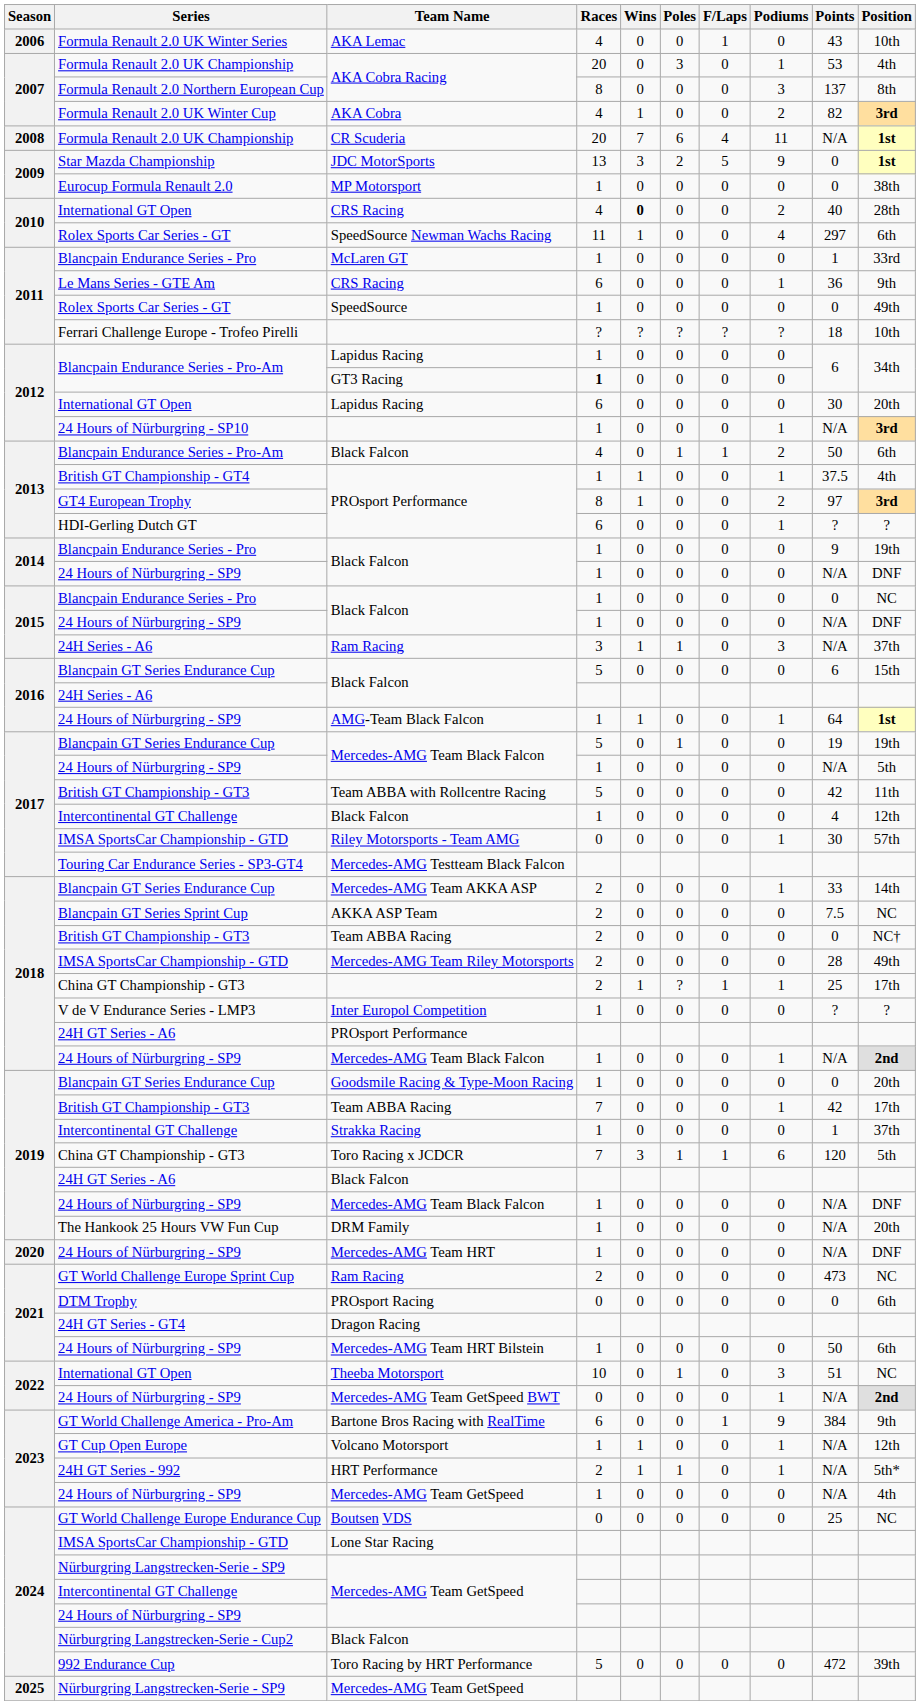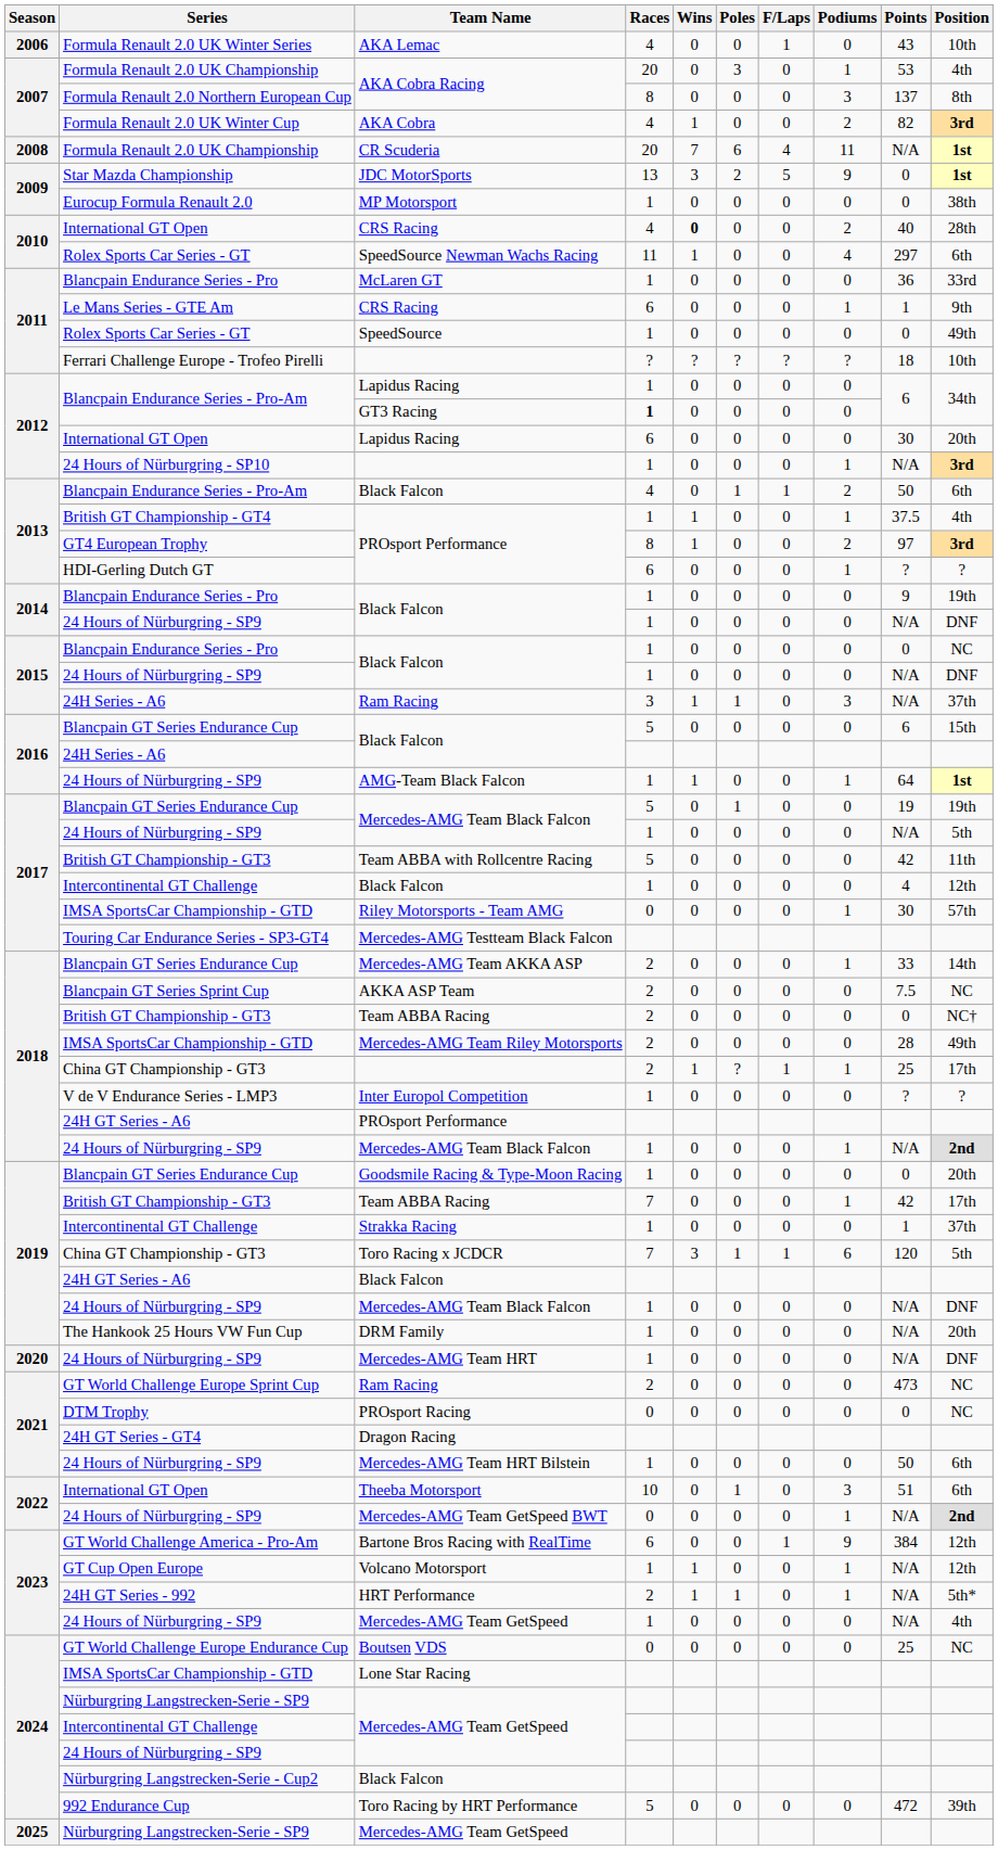 <table class="wikitable" style="font-size: 90%; text-align:center">
 <tr>
 <th>Season</th>
 <th>Series</th>
 <th>Team Name</th>
 <th>Races</th>
 <th>Wins</th>
 <th>Poles</th>
 <th>F/Laps</th>
 <th>Podiums</th>
 <th>Points</th>
 <th>Position</th>
 </tr>
 <tr>
 <th>2006</th>
 <td align=left><a href='#'>Formula Renault 2.0 UK Winter Series</a></td>
 <td align=left><a href='#'>AKA Lemac</a></td>
 <td>4</td>
 <td>0</td>
 <td>0</td>
 <td>1</td>
 <td>0</td>
 <td>43</td>
 <td>10th</td>
 </tr>
 <tr>
 <th rowspan=3>2007</th>
 <td align=left><a href='#'>Formula Renault 2.0 UK Championship</a></td>
 <td rowspan="2" align=left><a href='#'>AKA Cobra Racing</a></td>
 <td>20</td>
 <td>0</td>
 <td>3</td>
 <td>0</td>
 <td>1</td>
 <td>53</td>
 <td>4th</td>
 </tr>
 <tr>
 <td align=left><a href='#'>Formula Renault 2.0 Northern European Cup</a></td>
 <td>8</td>
 <td>0</td>
 <td>0</td>
 <td>0</td>
 <td>3</td>
 <td>137</td>
 <td>8th</td>
 </tr>
 <tr>
 <td align=left><a href='#'>Formula Renault 2.0 UK Winter Cup</a></td>
 <td align=left><a href='#'>AKA Cobra</a></td>
 <td>4</td>
 <td>1</td>
 <td>0</td>
 <td>0</td>
 <td>2</td>
 <td>82</td>
 <td style="background:#FFDF9F;"><strong>3rd</strong></td>
 </tr>
 <tr>
 <th>2008</th>
 <td align=left><a href='#'>Formula Renault 2.0 UK Championship</a></td>
 <td align=left><a href='#'>CR Scuderia</a></td>
 <td>20</td>
 <td>7</td>
 <td>6</td>
 <td>4</td>
 <td>11</td>
 <td>N/A</td>
 <td style="background:#FFFFBF;"><strong>1st</strong></td>
 </tr>
 <tr>
 <th rowspan="2">2009</th>
 <td align=left><a href='#'>Star Mazda Championship</a></td>
 <td align=left><a href='#'>JDC MotorSports</a></td>
 <td>13</td>
 <td>3</td>
 <td>2</td>
 <td>5</td>
 <td>9</td>
 <td>0</td>
 <td style="background:#FFFFBF;"><strong>1st</strong></td>
 </tr>
 <tr>
 <td align=left><a href='#'>Eurocup Formula Renault 2.0</a></td>
 <td align=left><a href='#'>MP Motorsport</a></td>
 <td>1</td>
 <td>0</td>
 <td>0</td>
 <td>0</td>
 <td>0</td>
 <td>0</td>
 <td>38th</td>
 </tr>
 <tr>
 <th rowspan="2">2010</th>
 <td align=left><a href='#'>International GT Open</a></td>
 <td align=left><a href='#'>CRS Racing</a></td>
 <td>4</td>
 <td><strong>0</strong></td>
 <td>0</td>
 <td>0</td>
 <td>2</td>
 <td>40</td>
 <td>28th</td>
 </tr>
 <tr>
 <td align=left><a href='#'>Rolex Sports Car Series - GT</a></td>
 <td align=left>SpeedSource <a href='#'>Newman Wachs Racing</a></td>
 <td>11</td>
 <td>1</td>
 <td>0</td>
 <td>0</td>
 <td>4</td>
 <td>297</td>
 <td>6th</td>
 </tr>
 <tr>
 <th rowspan="4">2011</th>
 <td align=left><a href='#'>Blancpain Endurance Series - Pro</a></td>
 <td align=left><a href='#'>McLaren GT</a></td>
 <td>1</td>
 <td>0</td>
 <td>0</td>
 <td>0</td>
 <td>0</td>
-<td>1</td>
+<td>36</td>
 <td>33rd</td>
 </tr>
 <tr>
 <td align=left><a href='#'>Le Mans Series - GTE Am</a></td>
 <td align=left><a href='#'>CRS Racing</a></td>
 <td>6</td>
 <td>0</td>
 <td>0</td>
 <td>0</td>
 <td>1</td>
-<td>36</td>
+<td>1</td>
 <td>9th</td>
 </tr>
 <tr>
 <td align=left><a href='#'>Rolex Sports Car Series - GT</a></td>
 <td align=left>SpeedSource</td>
 <td>1</td>
 <td>0</td>
 <td>0</td>
 <td>0</td>
 <td>0</td>
 <td>0</td>
 <td>49th</td>
 </tr>
 <tr>
 <td align=left>Ferrari Challenge Europe - Trofeo Pirelli</td>
 <td></td>
 <td>?</td>
 <td>?</td>
 <td>?</td>
 <td>?</td>
 <td>?</td>
 <td>18</td>
 <td>10th</td>
 </tr>
 <tr>
 <th rowspan="4">2012</th>
 <td rowspan="2" align=left><a href='#'>Blancpain Endurance Series - Pro-Am</a></td>
 <td align=left>Lapidus Racing</td>
 <td>1</td>
 <td>0</td>
 <td>0</td>
 <td>0</td>
 <td>0</td>
 <td rowspan="2">6</td>
 <td rowspan="2">34th</td>
 </tr>
 <tr>
 <td align=left>GT3 Racing</td>
 <td><strong>1</strong></td>
 <td>0</td>
 <td>0</td>
 <td>0</td>
 <td>0</td>
 </tr>
 <tr>
 <td align=left><a href='#'>International GT Open</a></td>
 <td align=left>Lapidus Racing</td>
 <td>6</td>
 <td>0</td>
 <td>0</td>
 <td>0</td>
 <td>0</td>
 <td>30</td>
 <td>20th</td>
 </tr>
 <tr>
 <td align=left><a href='#'>24 Hours of Nürburgring - SP10</a></td>
 <td></td>
 <td>1</td>
 <td>0</td>
 <td>0</td>
 <td>0</td>
 <td>1</td>
 <td>N/A</td>
 <td style="background:#FFDF9F;"><strong>3rd</strong></td>
 </tr>
 <tr>
 <th rowspan="4">2013</th>
 <td align=left><a href='#'>Blancpain Endurance Series - Pro-Am</a></td>
 <td align=left>Black Falcon</td>
 <td>4</td>
 <td>0</td>
 <td>1</td>
 <td>1</td>
 <td>2</td>
 <td>50</td>
 <td>6th</td>
 </tr>
 <tr>
 <td align=left><a href='#'>British GT Championship - GT4</a></td>
 <td rowspan="3" align=left>PROsport Performance</td>
 <td>1</td>
 <td>1</td>
 <td>0</td>
 <td>0</td>
 <td>1</td>
 <td>37.5</td>
 <td>4th</td>
 </tr>
 <tr>
 <td align=left><a href='#'>GT4 European Trophy</a></td>
 <td>8</td>
 <td>1</td>
 <td>0</td>
 <td>0</td>
 <td>2</td>
 <td>97</td>
 <td style="background:#FFDF9F;"><strong>3rd</strong></td>
 </tr>
 <tr>
 <td align=left>HDI-Gerling Dutch GT</td>
 <td>6</td>
 <td>0</td>
 <td>0</td>
 <td>0</td>
 <td>1</td>
 <td>?</td>
 <td>?</td>
 </tr>
 <tr>
 <th rowspan="2">2014</th>
 <td align=left><a href='#'>Blancpain Endurance Series - Pro</a></td>
 <td rowspan="2" align=left>Black Falcon</td>
 <td>1</td>
 <td>0</td>
 <td>0</td>
 <td>0</td>
 <td>0</td>
 <td>9</td>
 <td>19th</td>
 </tr>
 <tr>
 <td align=left><a href='#'>24 Hours of Nürburgring - SP9</a></td>
 <td>1</td>
 <td>0</td>
 <td>0</td>
 <td>0</td>
 <td>0</td>
 <td>N/A</td>
 <td>DNF</td>
 </tr>
 <tr>
 <th rowspan="3">2015</th>
 <td align=left><a href='#'>Blancpain Endurance Series - Pro</a></td>
 <td rowspan="2" align=left>Black Falcon</td>
 <td>1</td>
 <td>0</td>
 <td>0</td>
 <td>0</td>
 <td>0</td>
 <td>0</td>
 <td>NC</td>
 </tr>
 <tr>
 <td align=left><a href='#'>24 Hours of Nürburgring - SP9</a></td>
 <td>1</td>
 <td>0</td>
 <td>0</td>
 <td>0</td>
 <td>0</td>
 <td>N/A</td>
 <td>DNF</td>
 </tr>
 <tr>
 <td align=left><a href='#'>24H Series - A6</a></td>
 <td align=left><a href='#'>Ram Racing</a></td>
 <td>3</td>
 <td>1</td>
 <td>1</td>
 <td>0</td>
 <td>3</td>
 <td>N/A</td>
 <td>37th</td>
 </tr>
 <tr>
 <th rowspan="3">2016</th>
 <td align=left><a href='#'>Blancpain GT Series Endurance Cup</a></td>
 <td rowspan="2" align="left">Black Falcon</td>
 <td>5</td>
 <td>0</td>
 <td>0</td>
 <td>0</td>
 <td>0</td>
 <td>6</td>
 <td>15th</td>
 </tr>
 <tr>
 <td align=left><a href='#'>24H Series - A6</a></td>
 <td></td>
 <td></td>
 <td></td>
 <td></td>
 <td></td>
 <td></td>
 <td></td>
 </tr>
 <tr>
 <td align=left><a href='#'>24 Hours of Nürburgring - SP9</a></td>
 <td align=left><a href='#'>AMG</a>-Team Black Falcon</td>
 <td>1</td>
 <td>1</td>
 <td>0</td>
 <td>0</td>
 <td>1</td>
 <td>64</td>
 <td style="background:#FFFFBF;"><strong>1st</strong></td>
 </tr>
 <tr>
 <th rowspan="6">2017</th>
 <td align=left><a href='#'>Blancpain GT Series Endurance Cup</a></td>
 <td rowspan="2" align=left><a href='#'>Mercedes-AMG</a> Team Black Falcon</td>
 <td>5</td>
 <td>0</td>
 <td>1</td>
 <td>0</td>
 <td>0</td>
 <td>19</td>
 <td>19th</td>
 </tr>
 <tr>
 <td align=left><a href='#'>24 Hours of Nürburgring - SP9</a></td>
 <td>1</td>
 <td>0</td>
 <td>0</td>
 <td>0</td>
 <td>0</td>
 <td>N/A</td>
 <td>5th</td>
 </tr>
 <tr>
 <td align=left><a href='#'>British GT Championship - GT3</a></td>
 <td align=left>Team ABBA with Rollcentre Racing</td>
 <td>5</td>
 <td>0</td>
 <td>0</td>
 <td>0</td>
 <td>0</td>
 <td>42</td>
 <td>11th</td>
 </tr>
 <tr>
 <td align=left><a href='#'>Intercontinental GT Challenge</a></td>
 <td align=left>Black Falcon</td>
 <td>1</td>
 <td>0</td>
 <td>0</td>
 <td>0</td>
 <td>0</td>
 <td>4</td>
 <td>12th</td>
 </tr>
 <tr>
 <td align=left><a href='#'>IMSA SportsCar Championship - GTD</a></td>
 <td align=left><a href='#'>Riley Motorsports - Team AMG</a></td>
 <td>0</td>
 <td>0</td>
 <td>0</td>
 <td>0</td>
 <td>1</td>
 <td>30</td>
 <td>57th</td>
 </tr>
 <tr>
 <td align=left><a href='#'>Touring Car Endurance Series - SP3-GT4</a></td>
 <td align=left><a href='#'>Mercedes-AMG</a> Testteam Black Falcon</td>
 <td></td>
 <td></td>
 <td></td>
 <td></td>
 <td></td>
 <td></td>
 <td></td>
 </tr>
 <tr>
 <th rowspan="8">2018</th>
 <td align=left><a href='#'>Blancpain GT Series Endurance Cup</a></td>
 <td align=left><a href='#'>Mercedes-AMG</a> Team AKKA ASP</td>
 <td>2</td>
 <td>0</td>
 <td>0</td>
 <td>0</td>
 <td>1</td>
 <td>33</td>
 <td>14th</td>
 </tr>
 <tr>
 <td align=left><a href='#'>Blancpain GT Series Sprint Cup</a></td>
 <td align=left>AKKA ASP Team</td>
 <td>2</td>
 <td>0</td>
 <td>0</td>
 <td>0</td>
 <td>0</td>
 <td>7.5</td>
 <td>NC</td>
 </tr>
 <tr>
 <td align=left><a href='#'>British GT Championship - GT3</a></td>
 <td align=left>Team ABBA Racing</td>
 <td>2</td>
 <td>0</td>
 <td>0</td>
 <td>0</td>
 <td>0</td>
 <td>0</td>
 <td>NC†</td>
 </tr>
 <tr>
 <td align=left><a href='#'>IMSA SportsCar Championship - GTD</a></td>
 <td align=left><a href='#'>Mercedes-AMG Team Riley Motorsports</a></td>
 <td>2</td>
 <td>0</td>
 <td>0</td>
 <td>0</td>
 <td>0</td>
 <td>28</td>
 <td>49th</td>
 </tr>
 <tr>
 <td align=left>China GT Championship - GT3</td>
 <td></td>
 <td>2</td>
 <td>1</td>
 <td>?</td>
 <td>1</td>
 <td>1</td>
 <td>25</td>
 <td>17th</td>
 </tr>
 <tr>
 <td align=left>V de V Endurance Series - LMP3</td>
 <td align=left><a href='#'>Inter Europol Competition</a></td>
 <td>1</td>
 <td>0</td>
 <td>0</td>
 <td>0</td>
 <td>0</td>
 <td>?</td>
 <td>?</td>
 </tr>
 <tr>
 <td align=left><a href='#'>24H GT Series - A6</a></td>
 <td align=left>PROsport Performance</td>
 <td></td>
 <td></td>
 <td></td>
 <td></td>
 <td></td>
 <td></td>
 <td></td>
 </tr>
 <tr>
 <td align=left><a href='#'>24 Hours of Nürburgring - SP9</a></td>
 <td align=left><a href='#'>Mercedes-AMG</a> Team Black Falcon</td>
 <td>1</td>
 <td>0</td>
 <td>0</td>
 <td>0</td>
 <td>1</td>
 <td>N/A</td>
 <td style="background:#DFDFDF;"><strong>2nd</strong></td>
 </tr>
 <tr>
 <th rowspan="7">2019</th>
 <td align=left><a href='#'>Blancpain GT Series Endurance Cup</a></td>
 <td align=left><a href='#'>Goodsmile Racing & Type-Moon Racing</a></td>
 <td>1</td>
 <td>0</td>
 <td>0</td>
 <td>0</td>
 <td>0</td>
 <td>0</td>
 <td>20th</td>
 </tr>
 <tr>
 <td align=left><a href='#'>British GT Championship - GT3</a></td>
 <td align=left>Team ABBA Racing</td>
 <td>7</td>
 <td>0</td>
 <td>0</td>
 <td>0</td>
 <td>1</td>
 <td>42</td>
 <td>17th</td>
 </tr>
 <tr>
 <td align=left><a href='#'>Intercontinental GT Challenge</a></td>
 <td align=left><a href='#'>Strakka Racing</a></td>
 <td>1</td>
 <td>0</td>
 <td>0</td>
 <td>0</td>
 <td>0</td>
 <td>1</td>
 <td>37th</td>
 </tr>
 <tr>
 <td align=left>China GT Championship - GT3</td>
 <td align=left>Toro Racing x JCDCR</td>
 <td>7</td>
 <td>3</td>
 <td>1</td>
 <td>1</td>
 <td>6</td>
 <td>120</td>
 <td>5th</td>
 </tr>
 <tr>
 <td align=left><a href='#'>24H GT Series - A6</a></td>
 <td align=left>Black Falcon</td>
 <td></td>
 <td></td>
 <td></td>
 <td></td>
 <td></td>
 <td></td>
 <td></td>
 </tr>
 <tr>
 <td align=left><a href='#'>24 Hours of Nürburgring - SP9</a></td>
 <td align=left><a href='#'>Mercedes-AMG</a> Team Black Falcon</td>
 <td>1</td>
 <td>0</td>
 <td>0</td>
 <td>0</td>
 <td>0</td>
 <td>N/A</td>
 <td>DNF</td>
 </tr>
 <tr>
 <td align=left>The Hankook 25 Hours VW Fun Cup</td>
 <td align=left>DRM Family</td>
 <td>1</td>
 <td>0</td>
 <td>0</td>
 <td>0</td>
 <td>0</td>
 <td>N/A</td>
 <td>20th</td>
 </tr>
 <tr>
 <th>2020</th>
 <td align=left><a href='#'>24 Hours of Nürburgring - SP9</a></td>
 <td align=left><a href='#'>Mercedes-AMG</a> Team HRT</td>
 <td>1</td>
 <td>0</td>
 <td>0</td>
 <td>0</td>
 <td>0</td>
 <td>N/A</td>
 <td>DNF</td>
 </tr>
 <tr>
 <th rowspan="4">2021</th>
 <td align=left><a href='#'>GT World Challenge Europe Sprint Cup</a></td>
 <td align=left><a href='#'>Ram Racing</a></td>
 <td>2</td>
 <td>0</td>
 <td>0</td>
 <td>0</td>
 <td>0</td>
 <td>473</td>
 <td>NC</td>
 </tr>
 <tr>
 <td align=left><a href='#'>DTM Trophy</a></td>
 <td align=left>PROsport Racing</td>
 <td>0</td>
 <td>0</td>
 <td>0</td>
 <td>0</td>
 <td>0</td>
 <td>0</td>
-<td>6th</td>
+<td>NC</td>
 </tr>
 <tr>
 <td align=left><a href='#'>24H GT Series - GT4</a></td>
 <td align=left>Dragon Racing</td>
 <td></td>
 <td></td>
 <td></td>
 <td></td>
 <td></td>
 <td></td>
 <td></td>
 </tr>
 <tr>
 <td align=left><a href='#'>24 Hours of Nürburgring - SP9</a></td>
 <td align=left><a href='#'>Mercedes-AMG</a> Team HRT Bilstein</td>
 <td>1</td>
 <td>0</td>
 <td>0</td>
 <td>0</td>
 <td>0</td>
 <td>50</td>
 <td>6th</td>
 </tr>
 <tr>
 <th rowspan="2">2022</th>
 <td align=left><a href='#'>International GT Open</a></td>
 <td align=left><a href='#'>Theeba Motorsport</a></td>
 <td>10</td>
 <td>0</td>
 <td>1</td>
 <td>0</td>
 <td>3</td>
 <td>51</td>
-<td>NC</td>
+<td>6th</td>
 </tr>
 <tr>
 <td align=left><a href='#'>24 Hours of Nürburgring - SP9</a></td>
 <td align=left><a href='#'>Mercedes-AMG</a> Team GetSpeed <a href='#'>BWT</a></td>
 <td>0</td>
 <td>0</td>
 <td>0</td>
 <td>0</td>
 <td>1</td>
 <td>N/A</td>
 <td style="background:#DFDFDF;"><strong>2nd</strong></td>
 </tr>
 <tr>
 <th rowspan="4">2023</th>
 <td align=left><a href='#'>GT World Challenge America - Pro-Am</a></td>
 <td align=left>Bartone Bros Racing with <a href='#'>RealTime</a></td>
 <td>6</td>
 <td>0</td>
 <td>0</td>
 <td>1</td>
 <td>9</td>
 <td>384</td>
-<td>9th</td>
+<td>12th</td>
 </tr>
 <tr>
 <td align=left><a href='#'>GT Cup Open Europe</a></td>
 <td align=left>Volcano Motorsport</td>
 <td>1</td>
 <td>1</td>
 <td>0</td>
 <td>0</td>
 <td>1</td>
 <td>N/A</td>
 <td>12th</td>
 </tr>
 <tr>
 <td align=left><a href='#'>24H GT Series - 992</a></td>
 <td align=left>HRT Performance</td>
 <td>2</td>
 <td>1</td>
 <td>1</td>
 <td>0</td>
 <td>1</td>
 <td>N/A</td>
 <td>5th*</td>
 </tr>
 <tr>
 <td align="left"><a href='#'>24 Hours of Nürburgring - SP9</a></td>
 <td align="left"><a href='#'>Mercedes-AMG</a> Team GetSpeed</td>
 <td>1</td>
 <td>0</td>
 <td>0</td>
 <td>0</td>
 <td>0</td>
 <td>N/A</td>
 <td>4th</td>
 </tr>
 <tr>
 <th rowspan="7">2024</th>
 <td align=left><a href='#'>GT World Challenge Europe Endurance Cup</a></td>
 <td align=left><a href='#'>Boutsen</a> <a href='#'>VDS</a></td>
 <td>0</td>
 <td>0</td>
 <td>0</td>
 <td>0</td>
 <td>0</td>
 <td>25</td>
 <td>NC</td>
 </tr>
 <tr>
 <td align=left><a href='#'>IMSA SportsCar Championship - GTD</a></td>
 <td align=left>Lone Star Racing</td>
 <td></td>
 <td></td>
 <td></td>
 <td></td>
 <td></td>
 <td></td>
 <td></td>
 </tr>
 <tr>
 <td align=left><a href='#'>Nürburgring Langstrecken-Serie - SP9</a></td>
 <td rowspan="3" align="left"><a href='#'>Mercedes-AMG</a> Team GetSpeed</td>
 <td></td>
 <td></td>
 <td></td>
 <td></td>
 <td></td>
 <td></td>
 <td></td>
 </tr>
 <tr>
 <td align=left><a href='#'>Intercontinental GT Challenge</a></td>
 <td></td>
 <td></td>
 <td></td>
 <td></td>
 <td></td>
 <td></td>
 <td></td>
 </tr>
 <tr>
 <td align=left><a href='#'>24 Hours of Nürburgring - SP9</a></td>
 <td></td>
 <td></td>
 <td></td>
 <td></td>
 <td></td>
 <td></td>
 <td></td>
 </tr>
 <tr>
 <td align=left><a href='#'>Nürburgring Langstrecken-Serie - Cup2</a></td>
 <td align=left>Black Falcon</td>
 <td></td>
 <td></td>
 <td></td>
 <td></td>
 <td></td>
 <td></td>
 <td></td>
 </tr>
 <tr>
 <td align=left><a href='#'>992 Endurance Cup</a></td>
 <td align=left>Toro Racing by HRT Performance</td>
 <td>5</td>
 <td>0</td>
 <td>0</td>
 <td>0</td>
 <td>0</td>
 <td>472</td>
 <td>39th</td>
 </tr>
 <tr>
 <th>2025</th>
 <td align=left><a href='#'>Nürburgring Langstrecken-Serie - SP9</a></td>
 <td align=left><a href='#'>Mercedes-AMG</a> Team GetSpeed</td>
 <td></td>
 <td></td>
 <td></td>
 <td></td>
 <td></td>
 <td></td>
 <td></td>
 </tr>
 </table>
